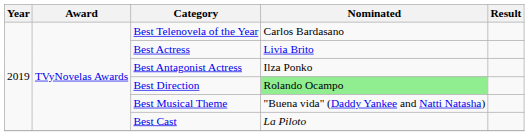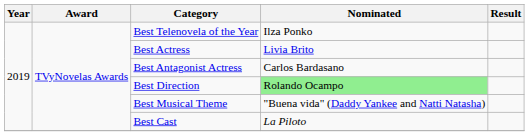 <table class="wikitable plainrowheaders">
 <tr>
 <th scope="col">Year</th>
 <th scope="col">Award</th>
 <th scope="col">Category</th>
 <th scope="col">Nominated</th>
 <th scope="col">Result</th>
 </tr>
 <tr>
 <td rowspan="6">2019</td>
 <td rowspan="6"><a href='#'>TVyNovelas Awards</a></td>
 <td><a href='#'>Best Telenovela of the Year</a></td>
-<td>Carlos Bardasano</td>
+<td>Ilza Ponko</td>
 <td></td>
 </tr>
 <tr>
 <td><a href='#'>Best Actress</a></td>
 <td><a href='#'>Livia Brito</a></td>
 <td></td>
 </tr>
 <tr>
 <td><a href='#'>Best Antagonist Actress</a></td>
-<td>Ilza Ponko</td>
+<td>Carlos Bardasano</td>
 <td></td>
 </tr>
 <tr>
 <td><a href='#'>Best Direction</a></td>
 <td style="background: lightgreen;">Rolando Ocampo</td>
 <td></td>
 </tr>
 <tr>
 <td><a href='#'>Best Musical Theme</a></td>
 <td>"Buena vida" (<a href='#'>Daddy Yankee</a> and <a href='#'>Natti Natasha</a>)</td>
 <td></td>
 </tr>
 <tr>
 <td><a href='#'>Best Cast</a></td>
 <td><em>La Piloto</em></td>
 <td></td>
 </tr>
 <tr>
 </tr>
 </table>
